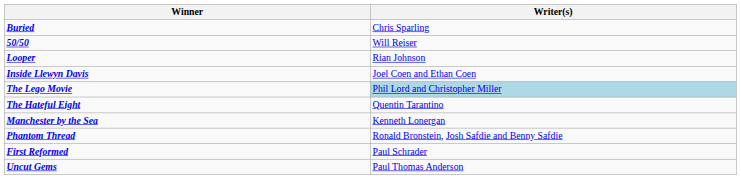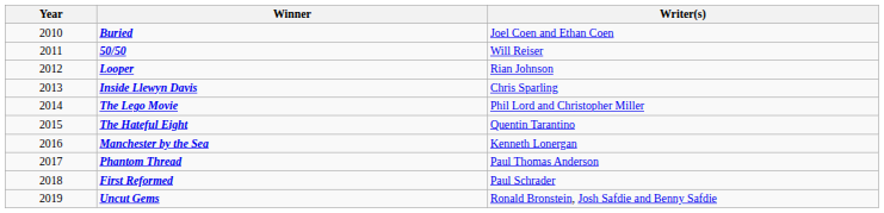 <table class="wikitable" width="95%" cellpadding="5">
 <tr>
+<th width="100"><strong>Year</strong></th>
 <th width="450"><strong>Winner</strong></th>
 <th width="450"><strong>Writer(s)</strong></th>
 </tr>
 <tr>
+<td style="text-align:center;">2010</td>
 <td><strong><em><a href='#'>Buried</a></em></strong></td>
-<td><a href='#'>Chris Sparling</a></td>
+<td><a href='#'>Joel Coen and Ethan Coen</a></td>
 </tr>
 <tr>
+<td style="text-align:center;">2011</td>
 <td><strong><em><a href='#'>50/50</a></em></strong></td>
 <td><a href='#'>Will Reiser</a></td>
 </tr>
 <tr>
+<td style="text-align:center;">2012</td>
 <td><strong><em><a href='#'>Looper</a></em></strong></td>
 <td><a href='#'>Rian Johnson</a></td>
 </tr>
 <tr>
+<td style="text-align:center;">2013</td>
 <td><strong><em><a href='#'>Inside Llewyn Davis</a></em></strong></td>
-<td><a href='#'>Joel Coen and Ethan Coen</a></td>
+<td><a href='#'>Chris Sparling</a></td>
 </tr>
 <tr>
+<td style="text-align:center;">2014</td>
 <td><strong><em><a href='#'>The Lego Movie</a></em></strong></td>
-<td style="background: lightblue;"><a href='#'>Phil Lord and Christopher Miller</a></td>
+<td><a href='#'>Phil Lord and Christopher Miller</a></td>
 </tr>
 <tr>
+<td style="text-align:center;">2015</td>
 <td><strong><em><a href='#'>The Hateful Eight</a></em></strong></td>
 <td><a href='#'>Quentin Tarantino</a></td>
 </tr>
 <tr>
+<td style="text-align:center;">2016</td>
 <td><strong><em><a href='#'>Manchester by the Sea</a></em></strong></td>
 <td><a href='#'>Kenneth Lonergan</a></td>
 </tr>
 <tr>
+<td style="text-align:center;">2017</td>
 <td><strong><em><a href='#'>Phantom Thread</a></em></strong></td>
-<td><a href='#'>Ronald Bronstein</a>, <a href='#'>Josh Safdie and Benny Safdie</a></td>
+<td><a href='#'>Paul Thomas Anderson</a></td>
 </tr>
 <tr>
+<td style="text-align:center;">2018</td>
 <td><strong><em><a href='#'>First Reformed</a></em></strong></td>
 <td><a href='#'>Paul Schrader</a></td>
 </tr>
 <tr>
+<td style="text-align:center;">2019</td>
 <td><strong><em><a href='#'>Uncut Gems</a></em></strong></td>
-<td><a href='#'>Paul Thomas Anderson</a></td>
+<td><a href='#'>Ronald Bronstein</a>, <a href='#'>Josh Safdie and Benny Safdie</a></td>
 </tr>
 </table>
